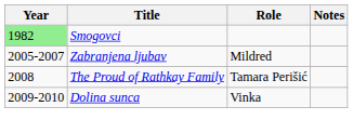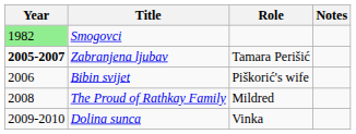 <table class="wikitable sortable">
 <tr>
 <th>Year</th>
 <th>Title</th>
 <th>Role</th>
 <th class="unsortable">Notes</th>
 </tr>
 <tr>
 <td style="background: lightgreen;">1982</td>
 <td><em><a href='#'>Smogovci</a></em></td>
 <td></td>
 <td></td>
 </tr>
 <tr>
-<td>2005-2007</td>
+<td><strong>2005-2007</strong></td>
 <td><em><a href='#'>Zabranjena ljubav</a></em></td>
-<td>Mildred</td>
+<td>Tamara Perišić</td>
+<td></td>
+</tr>
+<tr>
+<td>2006</td>
+<td><em><a href='#'>Bibin svijet</a></em></td>
+<td>Piškorić's wife</td>
 <td></td>
 </tr>
 <tr>
 <td>2008</td>
 <td><em><a href='#'>The Proud of Rathkay Family</a></em></td>
-<td>Tamara Perišić</td>
+<td>Mildred</td>
 <td></td>
 </tr>
 <tr>
 <td>2009-2010</td>
 <td><em><a href='#'>Dolina sunca</a></em></td>
 <td>Vinka</td>
 <td></td>
 </tr>
 </table>
